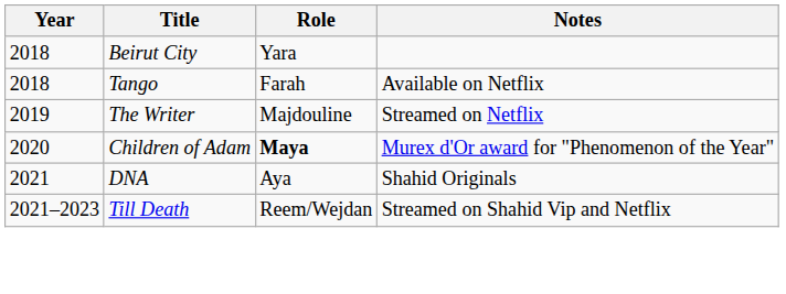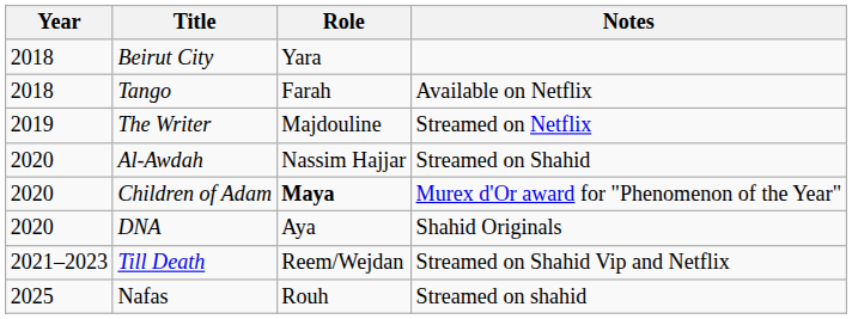 <table class="wikitable sortable">
 <tr>
 <th>Year</th>
 <th>Title</th>
 <th>Role</th>
 <th class="unsortable">Notes</th>
 </tr>
 <tr>
 <td>2018</td>
 <td><em>Beirut City</em></td>
 <td>Yara</td>
 <td></td>
 </tr>
 <tr>
 <td>2018</td>
 <td><em>Tango</em></td>
 <td>Farah</td>
 <td>Available on Netflix</td>
 </tr>
 <tr>
 <td>2019</td>
 <td><em>The Writer</em></td>
 <td>Majdouline</td>
 <td>Streamed on <a href='#'>Netflix</a></td>
 </tr>
 <tr>
 <td>2020</td>
+<td><em>Al-Awdah</em></td>
+<td>Nassim Hajjar</td>
+<td>Streamed on Shahid</td>
+</tr>
+<tr>
+<td>2020</td>
 <td><em>Children of Adam</em></td>
 <td><strong>Maya</strong></td>
 <td><a href='#'>Murex d'Or award</a> for "Phenomenon of the Year"</td>
 </tr>
 <tr>
-<td>2021</td>
+<td>2020</td>
 <td><em>DNA</em></td>
 <td>Aya</td>
 <td>Shahid Originals</td>
 </tr>
 <tr>
 <td>2021–2023</td>
 <td><em><a href='#'>Till Death</a></em></td>
 <td>Reem/Wejdan</td>
 <td>Streamed on Shahid Vip and Netflix</td>
 </tr>
+<tr>
+<td>2025</td>
+<td>Nafas</td>
+<td>Rouh</td>
+<td>Streamed on shahid</td>
+</tr>
 </table>
